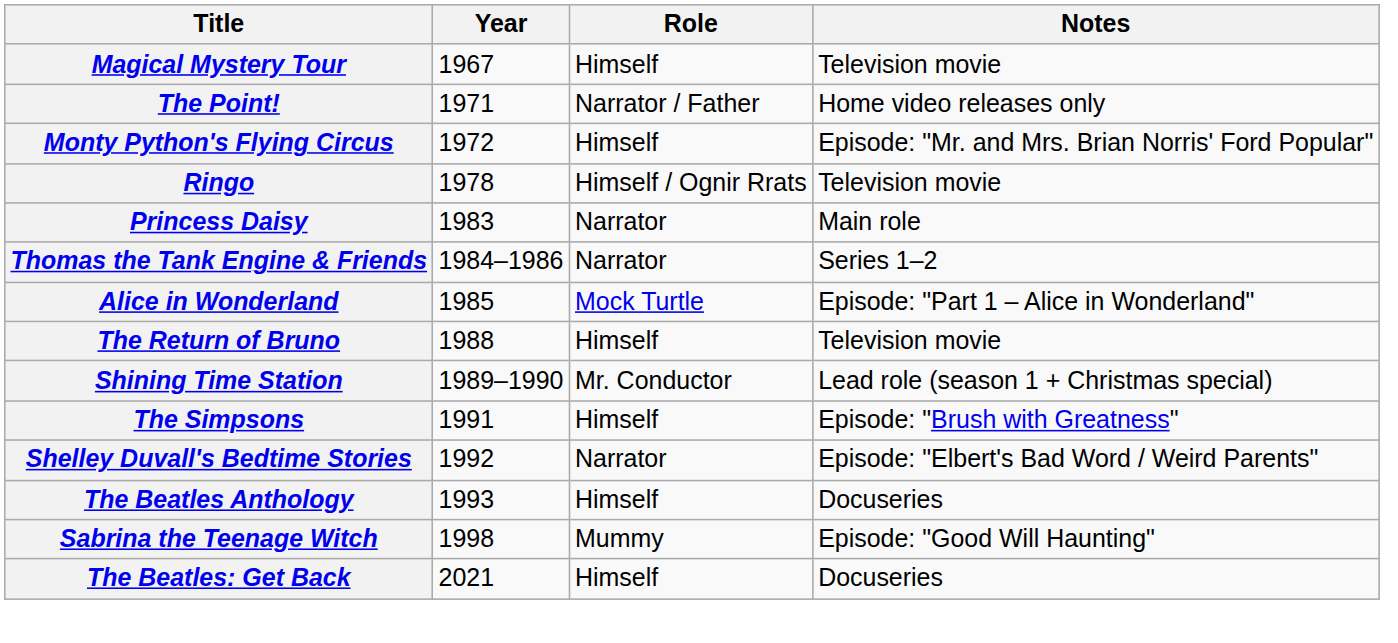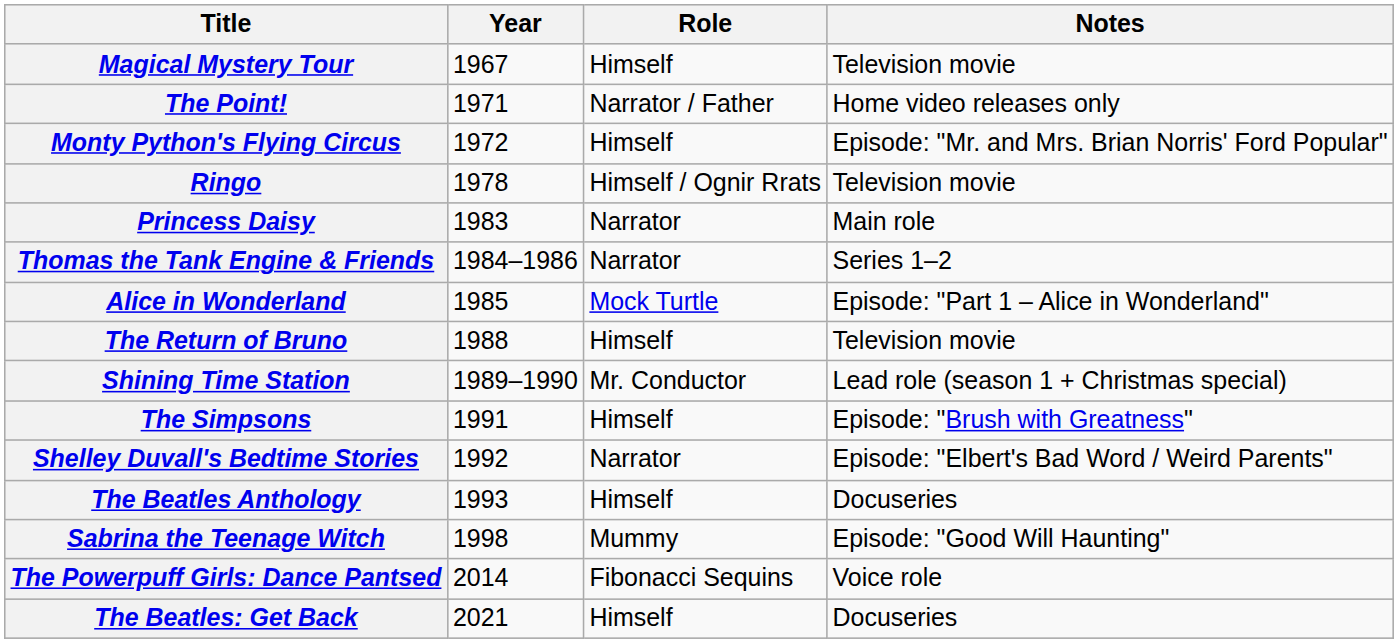 <table class="wikitable plainrowheaders sortable">
 <tr>
 <th scope="col">Title</th>
 <th scope="col">Year</th>
 <th scope="col">Role</th>
 <th scope="col" class="unsortable">Notes</th>
 </tr>
 <tr>
 <th scope=row><em><a href='#'>Magical Mystery Tour</a></em></th>
 <td>1967</td>
 <td>Himself</td>
 <td>Television movie</td>
 </tr>
 <tr>
 <th scope=row><em><a href='#'>The Point!</a></em></th>
 <td>1971</td>
 <td>Narrator / Father</td>
 <td>Home video releases only</td>
 </tr>
 <tr>
 <th scope=row><em><a href='#'>Monty Python's Flying Circus</a></em></th>
 <td>1972</td>
 <td>Himself</td>
 <td>Episode: "Mr. and Mrs. Brian Norris' Ford Popular"</td>
 </tr>
 <tr>
 <th scope=row><em><a href='#'>Ringo</a></em></th>
 <td>1978</td>
 <td>Himself / Ognir Rrats</td>
 <td>Television movie</td>
 </tr>
 <tr>
 <th scope=row><em><a href='#'>Princess Daisy</a></em></th>
 <td>1983</td>
 <td>Narrator</td>
 <td>Main role</td>
 </tr>
 <tr>
 <th scope=row><em><a href='#'>Thomas the Tank Engine & Friends</a></em></th>
 <td>1984–1986</td>
 <td>Narrator</td>
 <td>Series 1–2</td>
 </tr>
 <tr>
 <th scope=row><em><a href='#'>Alice in Wonderland</a></em></th>
 <td>1985</td>
 <td><a href='#'>Mock Turtle</a></td>
 <td>Episode: "Part 1 – Alice in Wonderland"</td>
 </tr>
 <tr>
 <th scope=row><em><a href='#'>The Return of Bruno</a></em></th>
 <td>1988</td>
 <td>Himself</td>
 <td>Television movie</td>
 </tr>
 <tr>
 <th scope=row><em><a href='#'>Shining Time Station</a></em></th>
 <td>1989–1990</td>
 <td>Mr. Conductor</td>
 <td>Lead role (season 1 + Christmas special)</td>
 </tr>
 <tr>
 <th scope=row><em><a href='#'>The Simpsons</a></em></th>
 <td>1991</td>
 <td>Himself</td>
 <td>Episode: "<a href='#'>Brush with Greatness</a>"</td>
 </tr>
 <tr>
 <th scope=row><em><a href='#'>Shelley Duvall's Bedtime Stories</a></em></th>
 <td>1992</td>
 <td>Narrator</td>
 <td>Episode: "Elbert's Bad Word / Weird Parents"</td>
 </tr>
 <tr>
 <th scope=row><em><a href='#'>The Beatles Anthology</a></em></th>
 <td>1993</td>
 <td>Himself</td>
 <td>Docuseries</td>
 </tr>
 <tr>
 <th scope=row><em><a href='#'>Sabrina the Teenage Witch</a></em></th>
 <td>1998</td>
 <td>Mummy</td>
 <td>Episode: "Good Will Haunting"</td>
 </tr>
 <tr>
+<th scope=row><em><a href='#'>The Powerpuff Girls: Dance Pantsed</a></em></th>
+<td>2014</td>
+<td>Fibonacci Sequins</td>
+<td>Voice role</td>
+</tr>
+<tr>
 <th scope=row><em><a href='#'>The Beatles: Get Back</a></em></th>
 <td>2021</td>
 <td>Himself</td>
 <td>Docuseries</td>
 </tr>
 </table>
